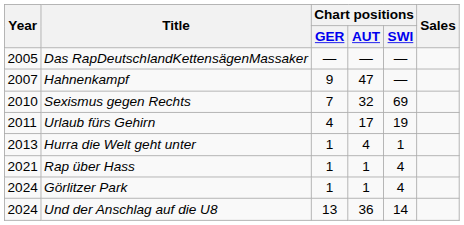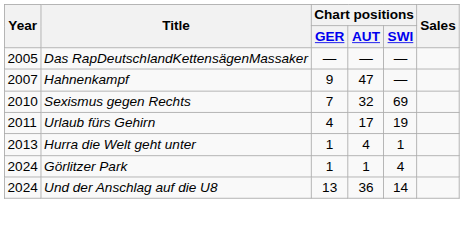 <table class="wikitable">
 <tr>
 <th rowspan="2">Year</th>
 <th rowspan="2">Title</th>
 <th colspan="3">Chart positions</th>
 <th rowspan="2">Sales</th>
 </tr>
 <tr>
 <th><a href='#'>GER</a><br></th>
 <th><a href='#'>AUT</a><br></th>
 <th><a href='#'>SWI</a><br></th>
 </tr>
 <tr>
 <td>2005</td>
 <td><em>Das RapDeutschlandKettensägenMassaker</em></td>
 <td style="text-align:center;">—</td>
 <td style="text-align:center;">—</td>
 <td style="text-align:center;">—</td>
 <td></td>
 </tr>
 <tr>
 <td>2007</td>
 <td><em>Hahnenkampf</em></td>
 <td style="text-align:center;">9</td>
 <td style="text-align:center;">47</td>
 <td style="text-align:center;">—</td>
 <td></td>
 </tr>
 <tr>
 <td>2010</td>
 <td><em>Sexismus gegen Rechts</em></td>
 <td style="text-align:center;">7</td>
 <td style="text-align:center;">32</td>
 <td style="text-align:center;">69</td>
 <td></td>
 </tr>
 <tr>
 <td>2011</td>
 <td><em>Urlaub fürs Gehirn</em></td>
 <td style="text-align:center;">4</td>
 <td style="text-align:center;">17</td>
 <td style="text-align:center;">19</td>
 <td></td>
 </tr>
 <tr>
 <td>2013</td>
 <td><em>Hurra die Welt geht unter</em></td>
 <td style="text-align:center;">1</td>
 <td style="text-align:center;">4</td>
 <td style="text-align:center;">1</td>
 <td></td>
 </tr>
 <tr>
-<td>2021</td>
-<td><em>Rap über Hass</em></td>
-<td style="text-align:center;">1</td>
-<td style="text-align:center;">1</td>
-<td style="text-align:center;">4</td>
-<td></td>
-</tr>
-<tr>
 <td>2024</td>
 <td><em>Görlitzer Park</em></td>
 <td style="text-align:center;">1</td>
 <td style="text-align:center;">1</td>
 <td style="text-align:center;">4</td>
 <td></td>
 </tr>
 <tr>
 <td>2024</td>
 <td><em>Und der Anschlag auf die U8</em></td>
 <td style="text-align:center;">13</td>
 <td style="text-align:center;">36</td>
 <td style="text-align:center;">14</td>
 <td></td>
 </tr>
 </table>
